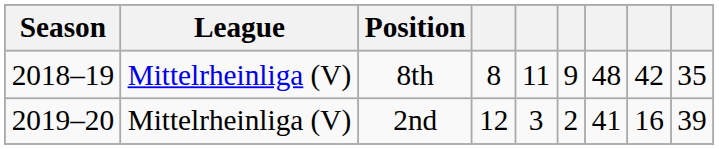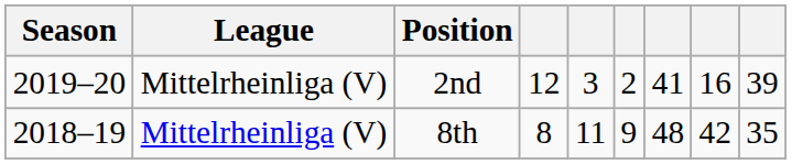 <table class="wikitable" style="text-align:center;">
 <tr>
 <th>Season</th>
 <th>League</th>
 <th>Position</th>
 <th></th>
 <th></th>
 <th></th>
 <th></th>
 <th></th>
 <th></th>
 </tr>
 <tr>
+<td>2019–20</td>
+<td>Mittelrheinliga (V)</td>
+<td>2nd</td>
+<td>12</td>
+<td>3</td>
+<td>2</td>
+<td>41</td>
+<td>16</td>
+<td>39</td>
+</tr>
+<tr>
 <td>2018–19</td>
 <td><a href='#'>Mittelrheinliga</a> (V)</td>
 <td>8th</td>
 <td>8</td>
 <td>11</td>
 <td>9</td>
 <td>48</td>
 <td>42</td>
 <td>35</td>
 </tr>
-<tr>
-<td>2019–20</td>
-<td>Mittelrheinliga (V)</td>
-<td>2nd</td>
-<td>12</td>
-<td>3</td>
-<td>2</td>
-<td>41</td>
-<td>16</td>
-<td>39</td>
-</tr>
 </table>
